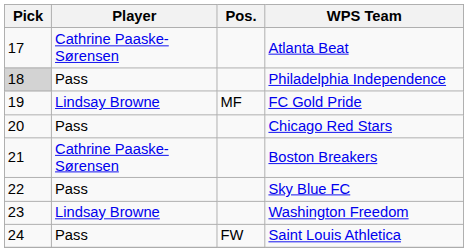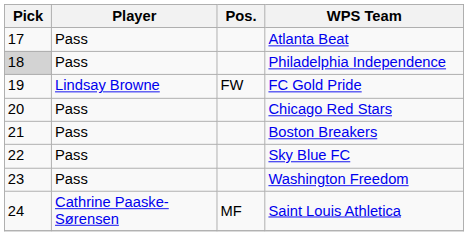 <table class="wikitable" width="500px">
 <tr>
 <th width="5%">Pick</th>
 <th width="25%">Player</th>
 <th width="5%">Pos.</th>
 <th width="30%">WPS Team</th>
 </tr>
 <tr>
 <td>17</td>
-<td> <a href='#'>Cathrine Paaske-Sørensen</a></td>
+<td>Pass</td>
 <td></td>
 <td><a href='#'>Atlanta Beat</a></td>
 </tr>
 <tr>
 <td style="background: lightgrey;">18</td>
 <td>Pass</td>
 <td></td>
 <td><a href='#'>Philadelphia Independence</a></td>
 </tr>
 <tr>
 <td>19</td>
 <td> <a href='#'>Lindsay Browne</a></td>
-<td>MF</td>
+<td>FW</td>
 <td><a href='#'>FC Gold Pride</a></td>
 </tr>
 <tr>
 <td>20</td>
 <td>Pass</td>
 <td></td>
 <td><a href='#'>Chicago Red Stars</a></td>
 </tr>
 <tr>
 <td>21</td>
-<td> <a href='#'>Cathrine Paaske-Sørensen</a></td>
+<td>Pass</td>
 <td></td>
 <td><a href='#'>Boston Breakers</a></td>
 </tr>
 <tr>
 <td>22</td>
 <td>Pass</td>
 <td></td>
 <td><a href='#'>Sky Blue FC</a></td>
 </tr>
 <tr>
 <td>23</td>
-<td> <a href='#'>Lindsay Browne</a></td>
+<td>Pass</td>
 <td></td>
 <td><a href='#'>Washington Freedom</a></td>
 </tr>
 <tr>
 <td>24</td>
-<td>Pass</td>
-<td>FW</td>
+<td> <a href='#'>Cathrine Paaske-Sørensen</a></td>
+<td>MF</td>
 <td><a href='#'>Saint Louis Athletica</a></td>
 </tr>
 <tr>
 </tr>
 </table>
